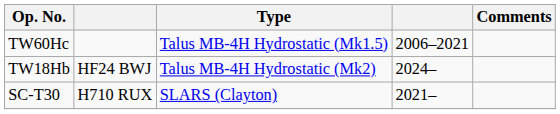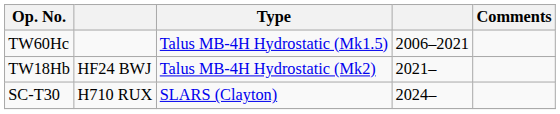 <table class="wikitable">
 <tr>
 <th>Op. No.</th>
 <th></th>
 <th>Type</th>
 <th></th>
 <th>Comments</th>
 </tr>
 <tr>
 <td>TW60Hc</td>
 <td></td>
 <td><a href='#'>Talus MB-4H Hydrostatic (Mk1.5)</a></td>
 <td>2006–2021</td>
 <td></td>
 </tr>
 <tr>
 <td>TW18Hb</td>
 <td>HF24 BWJ</td>
 <td><a href='#'>Talus MB-4H Hydrostatic (Mk2)</a></td>
-<td>2024–</td>
+<td>2021–</td>
 <td></td>
 </tr>
 <tr>
 <td>SC-T30</td>
 <td>H710 RUX</td>
 <td><a href='#'>SLARS (Clayton)</a></td>
-<td>2021–</td>
+<td>2024–</td>
 <td></td>
 </tr>
 <tr>
 </tr>
 </table>
